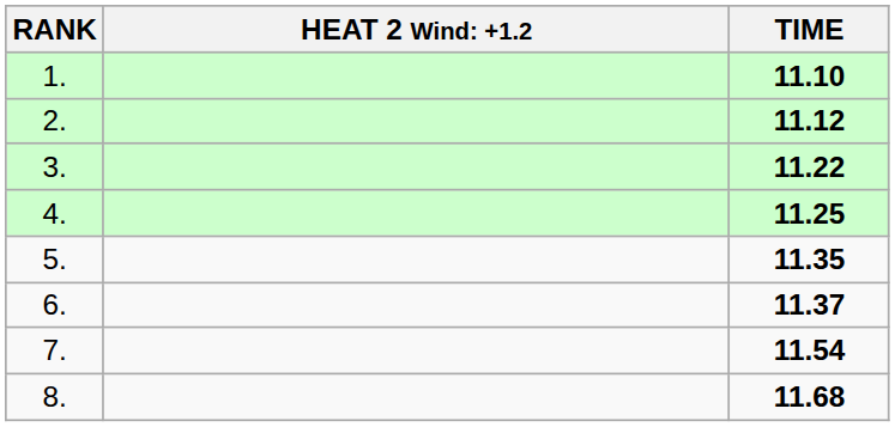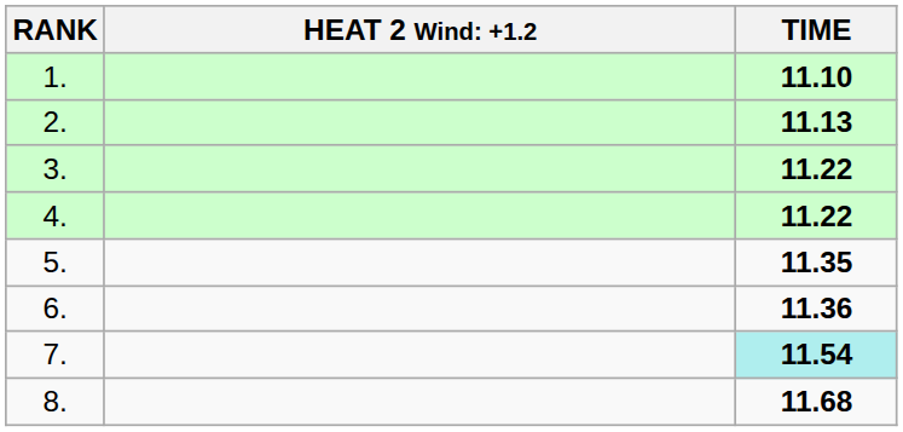 <table class="wikitable" style="border-collapse: collapse; font-size: 90%;">
 <tr>
 <th>RANK</th>
 <th style="width: 21em">HEAT 2 <small>Wind: +1.2</small></th>
 <th style="width: 5em">TIME</th>
 </tr>
 <tr style="background:#ccffcc;">
 <td align="center">1.</td>
 <td></td>
 <td align="center"><strong>11.10</strong></td>
 </tr>
 <tr style="background:#ccffcc;">
 <td align="center">2.</td>
 <td></td>
-<td align="center"><strong>11.12</strong></td>
+<td align="center"><strong>11.13</strong></td>
 </tr>
 <tr style="background:#ccffcc;">
 <td align="center">3.</td>
 <td></td>
 <td align="center"><strong>11.22</strong></td>
 </tr>
 <tr style="background:#ccffcc;">
 <td align="center">4.</td>
 <td></td>
-<td align="center"><strong>11.25</strong></td>
+<td align="center"><strong>11.22</strong></td>
 </tr>
 <tr>
 <td align="center">5.</td>
 <td></td>
 <td align="center"><strong>11.35</strong></td>
 </tr>
 <tr>
 <td align="center">6.</td>
 <td></td>
-<td align="center"><strong>11.37</strong></td>
+<td align="center"><strong>11.36</strong></td>
 </tr>
 <tr>
 <td align="center">7.</td>
 <td></td>
-<td align="center"><strong>11.54</strong></td>
+<td align="center" style="background: paleturquoise;"><strong>11.54</strong></td>
 </tr>
 <tr>
 <td align="center">8.</td>
 <td></td>
 <td align="center"><strong>11.68</strong></td>
 </tr>
 </table>
